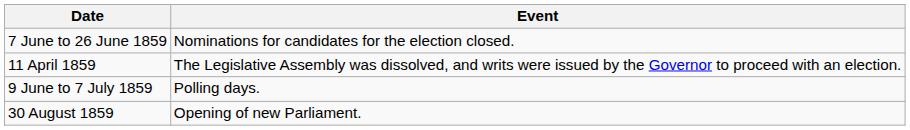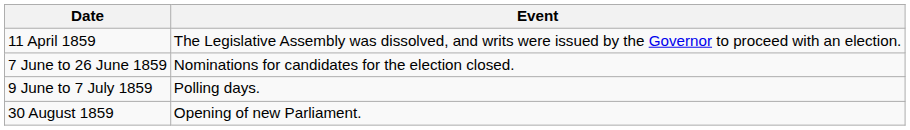 <table class="wikitable">
 <tr>
 <th>Date</th>
 <th>Event</th>
 </tr>
 <tr>
+<td>11 April 1859</td>
+<td>The Legislative Assembly was dissolved, and writs were issued by the <a href='#'>Governor</a> to proceed with an election.</td>
+</tr>
+<tr>
 <td>7 June to 26 June 1859</td>
 <td>Nominations for candidates for the election closed.</td>
-</tr>
-<tr>
-<td>11 April 1859</td>
-<td>The Legislative Assembly was dissolved, and writs were issued by the <a href='#'>Governor</a> to proceed with an election.</td>
 </tr>
 <tr>
 <td>9 June to 7 July 1859</td>
 <td>Polling days.</td>
 </tr>
 <tr>
 <td>30 August 1859</td>
 <td>Opening of new Parliament.</td>
 </tr>
 </table>
